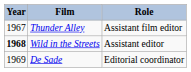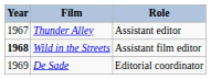 <table class="wikitable" style="font-size:95%;">
 <tr>
 <th style="background:#B0C4DE;">Year</th>
 <th style="background:#B0C4DE;">Film</th>
 <th style="background:#B0C4DE;">Role</th>
 </tr>
 <tr>
 <td>1967</td>
 <td><em><a href='#'>Thunder Alley</a></em></td>
-<td>Assistant film editor</td>
+<td>Assistant editor</td>
 </tr>
 <tr>
 <td><strong>1968</strong></td>
 <td><em><a href='#'>Wild in the Streets</a></em></td>
-<td>Assistant editor</td>
+<td>Assistant film editor</td>
 </tr>
 <tr>
 <td>1969</td>
 <td><em><a href='#'>De Sade</a></em></td>
 <td>Editorial coordinator</td>
 </tr>
 </table>
